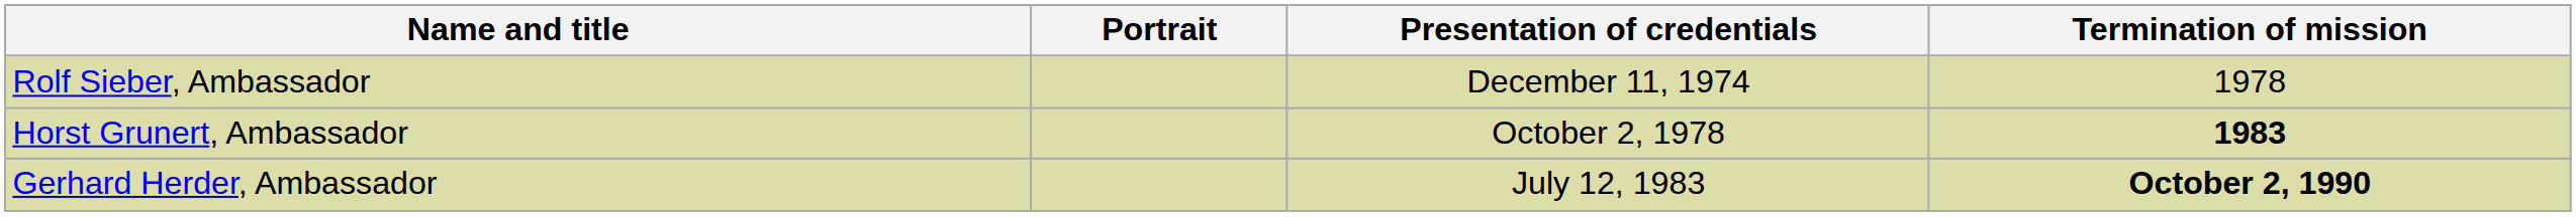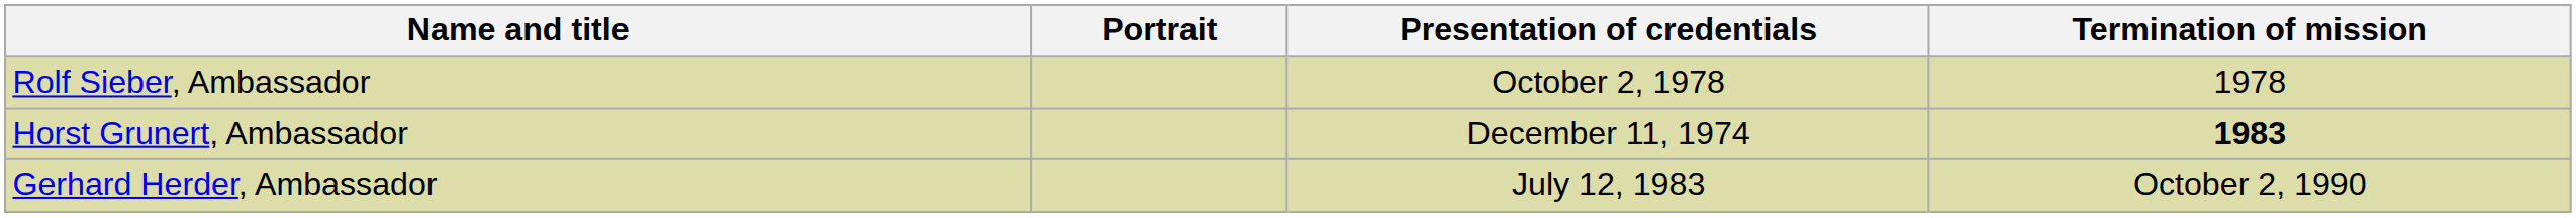 <table class=wikitable style="width:100%">
 <tr>
 <th align=center valign=bottom width="40%">Name and title</th>
 <th valign=bottom width="10%">Portrait</th>
 <th valign=bottom width="25%">Presentation of credentials</th>
 <th valign=bottom width="25%">Termination of mission</th>
 </tr>
 <tr bgcolor="#ddddaa">
 <td><a href='#'>Rolf Sieber</a>, Ambassador</td>
 <td align=center></td>
-<td align=center>December 11, 1974</td>
+<td align=center>October 2, 1978</td>
 <td align=center>1978</td>
 </tr>
 <tr bgcolor="#ddddaa">
 <td><a href='#'>Horst Grunert</a>, Ambassador</td>
 <td align=center></td>
-<td align=center>October 2, 1978</td>
+<td align=center>December 11, 1974</td>
 <td align=center><strong>1983</strong></td>
 </tr>
 <tr bgcolor="#ddddaa">
 <td><a href='#'>Gerhard Herder</a>, Ambassador</td>
 <td align=center></td>
 <td align=center>July 12, 1983</td>
-<td align=center><strong>October 2, 1990</strong></td>
+<td align=center>October 2, 1990</td>
 </tr>
 </table>
